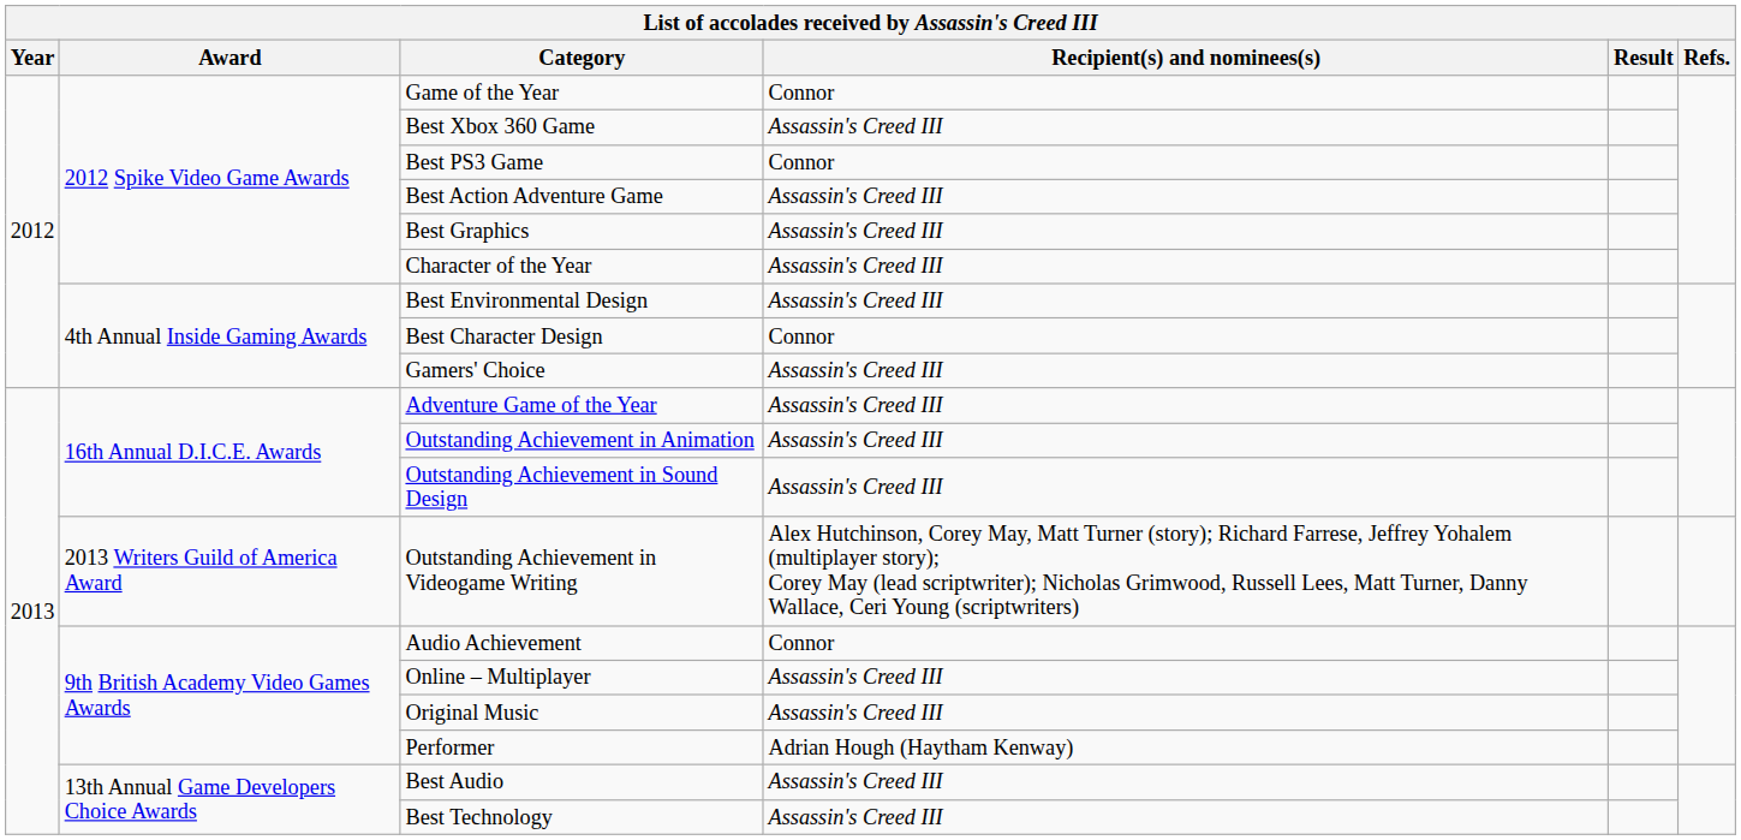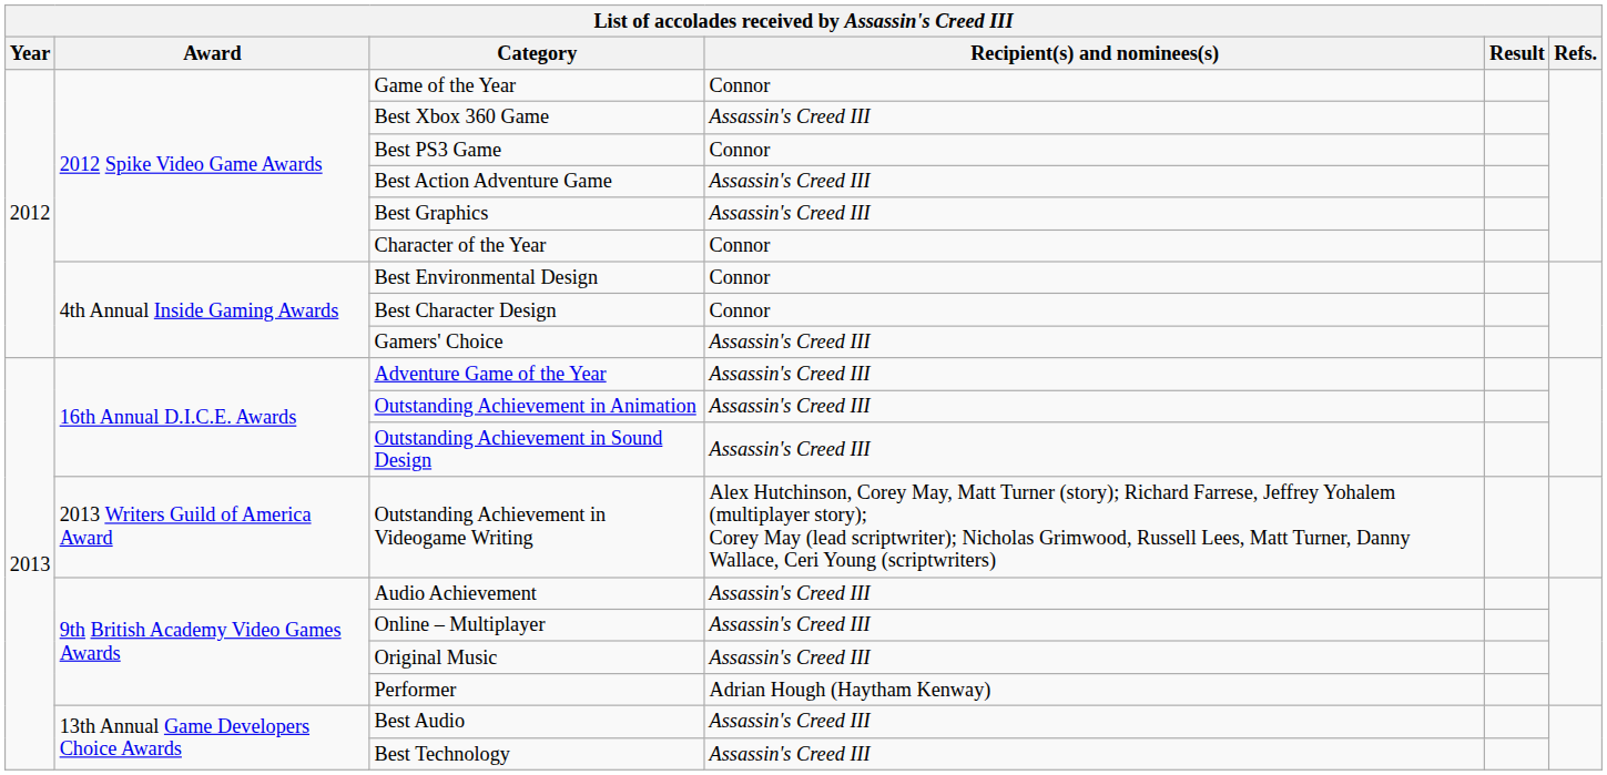 <table class="wikitable mw-collapsible mw-collapsed" style="width:100%;">
 <tr>
 <th colspan="6">List of accolades received by <em>Assassin's Creed III</em></th>
 </tr>
 <tr>
 <th>Year</th>
 <th>Award</th>
 <th>Category</th>
 <th>Recipient(s) and nominees(s)</th>
 <th>Result</th>
 <th class="unsortable">Refs.</th>
 </tr>
 <tr>
 <td rowspan="9" align="center">2012</td>
 <td rowspan="6"><a href='#'>2012</a> <a href='#'>Spike Video Game Awards</a></td>
 <td>Game of the Year</td>
 <td>Connor</td>
 <td></td>
 <td rowspan="6" style="text-align:center;"></td>
 </tr>
 <tr>
 <td>Best Xbox 360 Game</td>
 <td><em>Assassin's Creed III</em></td>
 <td></td>
 </tr>
 <tr>
 <td>Best PS3 Game</td>
 <td>Connor</td>
 <td></td>
 </tr>
 <tr>
 <td>Best Action Adventure Game</td>
 <td><em>Assassin's Creed III</em></td>
 <td></td>
 </tr>
 <tr>
 <td>Best Graphics</td>
 <td><em>Assassin's Creed III</em></td>
 <td></td>
 </tr>
 <tr>
 <td>Character of the Year</td>
-<td><em>Assassin's Creed III</em></td>
+<td>Connor</td>
 <td></td>
 </tr>
 <tr>
 <td rowspan="3">4th Annual <a href='#'>Inside Gaming Awards</a></td>
 <td>Best Environmental Design</td>
-<td><em>Assassin's Creed III</em></td>
+<td>Connor</td>
 <td></td>
 <td rowspan="3" style="text-align:center;"> <br></td>
 </tr>
 <tr>
 <td>Best Character Design</td>
 <td>Connor</td>
 <td></td>
 </tr>
 <tr>
 <td>Gamers' Choice</td>
 <td><em>Assassin's Creed III</em></td>
 <td></td>
 </tr>
 <tr>
 <td rowspan="12" align="center">2013</td>
 <td rowspan="3"><a href='#'>16th Annual D.I.C.E. Awards</a></td>
 <td><a href='#'>Adventure Game of the Year</a></td>
 <td><em>Assassin's Creed III</em></td>
 <td></td>
 <td rowspan="3" style="text-align:center;"> <br></td>
 </tr>
 <tr>
 <td><a href='#'>Outstanding Achievement in Animation</a></td>
 <td><em>Assassin's Creed III</em></td>
 <td></td>
 </tr>
 <tr>
 <td><a href='#'>Outstanding Achievement in Sound Design</a></td>
 <td><em>Assassin's Creed III</em></td>
 <td></td>
 </tr>
 <tr>
 <td>2013 <a href='#'>Writers Guild of America Award</a></td>
 <td>Outstanding Achievement in Videogame Writing</td>
 <td>Alex Hutchinson, Corey May, Matt Turner (story); Richard Farrese, Jeffrey Yohalem (multiplayer story);<br>Corey May (lead scriptwriter); Nicholas Grimwood, Russell Lees, Matt Turner, Danny Wallace, Ceri Young (scriptwriters)</td>
 <td></td>
 <td style="text-align:center;"> <br></td>
 </tr>
 <tr>
 <td rowspan="4"><a href='#'>9th</a> <a href='#'>British Academy Video Games Awards</a></td>
 <td>Audio Achievement</td>
-<td>Connor</td>
+<td><em>Assassin's Creed III</em></td>
 <td></td>
 <td rowspan="4" style="text-align:center;"></td>
 </tr>
 <tr>
 <td>Online – Multiplayer</td>
 <td><em>Assassin's Creed III</em></td>
 <td></td>
 </tr>
 <tr>
 <td>Original Music</td>
 <td><em>Assassin's Creed III</em></td>
 <td></td>
 </tr>
 <tr>
 <td>Performer</td>
 <td>Adrian Hough (Haytham Kenway)</td>
 <td></td>
 </tr>
 <tr>
 <td rowspan="2">13th Annual <a href='#'>Game Developers Choice Awards</a></td>
 <td>Best Audio</td>
 <td><em>Assassin's Creed III</em></td>
 <td></td>
 <td rowspan="2" style="text-align:center;"></td>
 </tr>
 <tr>
 <td>Best Technology</td>
 <td><em>Assassin's Creed III</em></td>
 <td></td>
 </tr>
 </table>
